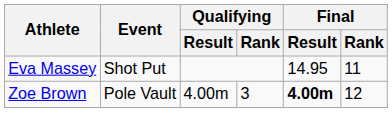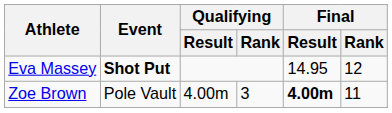 <table class="wikitable">
 <tr>
 <th rowspan="2">Athlete</th>
 <th rowspan="2">Event</th>
 <th colspan="2">Qualifying</th>
 <th colspan="2">Final</th>
 </tr>
 <tr>
 <th>Result</th>
 <th>Rank</th>
 <th>Result</th>
 <th>Rank</th>
 </tr>
 <tr>
 <td><a href='#'>Eva Massey</a></td>
-<td>Shot Put</td>
+<td><strong>Shot Put</strong></td>
 <td colspan="2"></td>
 <td>14.95</td>
-<td>11</td>
+<td>12</td>
 </tr>
 <tr>
 <td><a href='#'>Zoe Brown</a></td>
 <td>Pole Vault</td>
 <td>4.00m</td>
 <td>3</td>
 <td><strong>4.00m</strong></td>
-<td>12</td>
+<td>11</td>
 </tr>
 </table>
